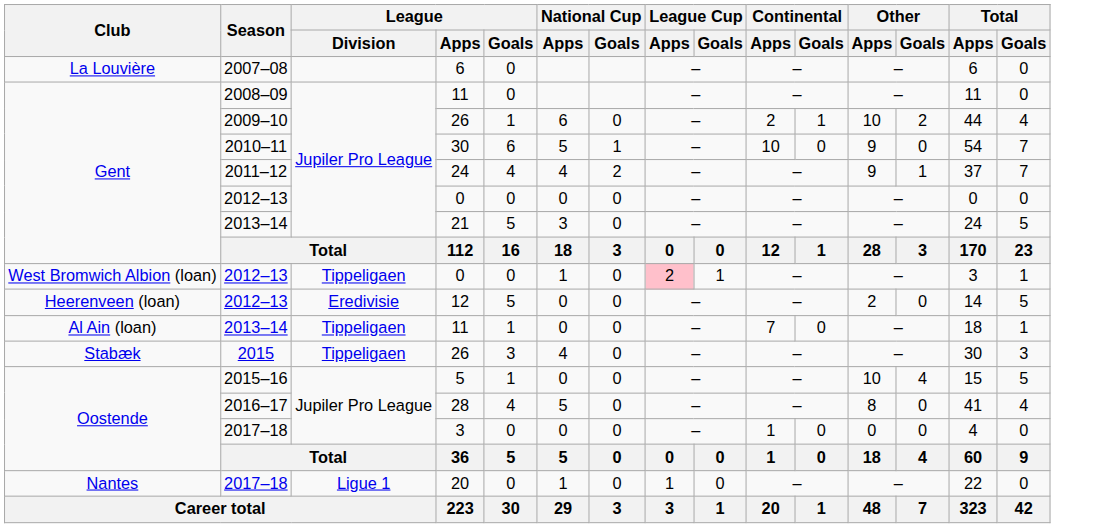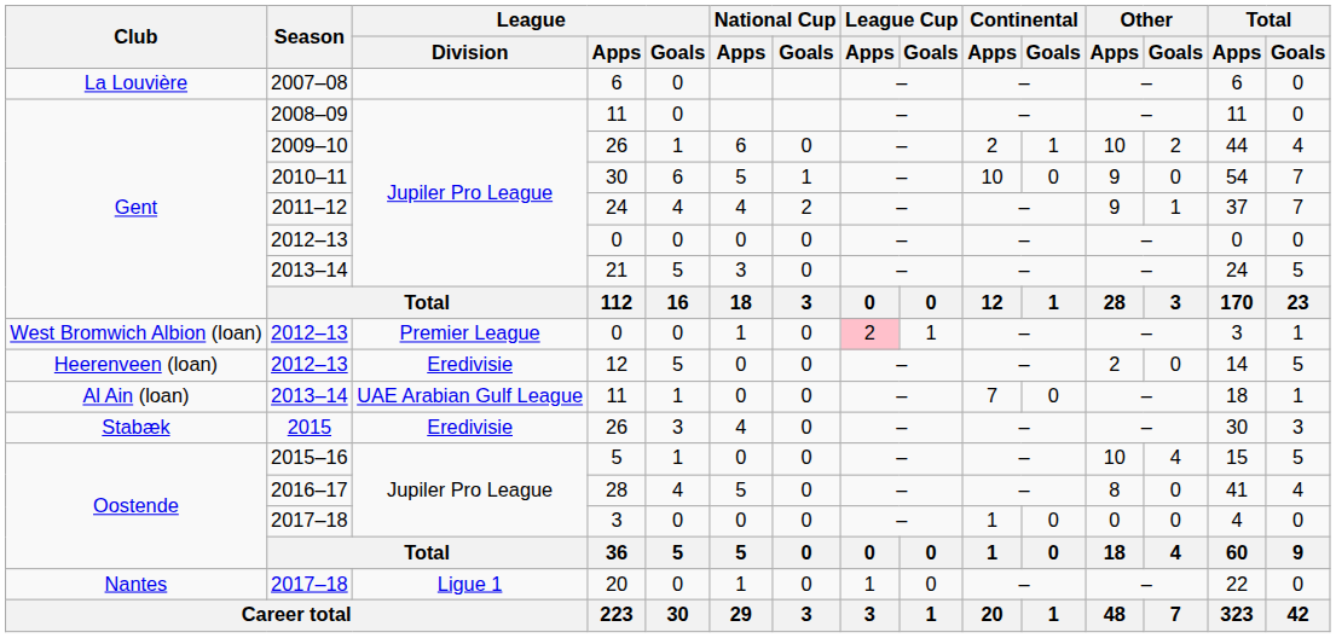 <table class="wikitable" style="text-align: center">
 <tr>
 <th rowspan="2">Club</th>
 <th rowspan="2">Season</th>
 <th colspan="3">League</th>
 <th colspan="2">National Cup</th>
 <th colspan="2">League Cup</th>
 <th colspan="2">Continental</th>
 <th colspan="2">Other</th>
 <th colspan="2">Total</th>
 </tr>
 <tr>
 <th>Division</th>
 <th>Apps</th>
 <th>Goals</th>
 <th>Apps</th>
 <th>Goals</th>
 <th>Apps</th>
 <th>Goals</th>
 <th>Apps</th>
 <th>Goals</th>
 <th>Apps</th>
 <th>Goals</th>
 <th>Apps</th>
 <th>Goals</th>
 </tr>
 <tr>
 <td><a href='#'>La Louvière</a></td>
 <td>2007–08</td>
 <td></td>
 <td>6</td>
 <td>0</td>
 <td></td>
 <td></td>
 <td colspan="2">–</td>
 <td colspan="2">–</td>
 <td colspan="2">–</td>
 <td>6</td>
 <td>0</td>
 </tr>
 <tr>
 <td rowspan="7"><a href='#'>Gent</a></td>
 <td>2008–09</td>
 <td rowspan="6"><a href='#'>Jupiler Pro League</a></td>
 <td>11</td>
 <td>0</td>
 <td></td>
 <td></td>
 <td colspan="2">–</td>
 <td colspan="2">–</td>
 <td colspan="2">–</td>
 <td>11</td>
 <td>0</td>
 </tr>
 <tr>
 <td>2009–10</td>
 <td>26</td>
 <td>1</td>
 <td>6</td>
 <td>0</td>
 <td colspan="2">–</td>
 <td>2</td>
 <td>1</td>
 <td>10</td>
 <td>2</td>
 <td>44</td>
 <td>4</td>
 </tr>
 <tr>
 <td>2010–11</td>
 <td>30</td>
 <td>6</td>
 <td>5</td>
 <td>1</td>
 <td colspan="2">–</td>
 <td>10</td>
 <td>0</td>
 <td>9</td>
 <td>0</td>
 <td>54</td>
 <td>7</td>
 </tr>
 <tr>
 <td>2011–12</td>
 <td>24</td>
 <td>4</td>
 <td>4</td>
 <td>2</td>
 <td colspan="2">–</td>
 <td colspan="2">–</td>
 <td>9</td>
 <td>1</td>
 <td>37</td>
 <td>7</td>
 </tr>
 <tr>
 <td>2012–13</td>
 <td>0</td>
 <td>0</td>
 <td>0</td>
 <td>0</td>
 <td colspan="2">–</td>
 <td colspan="2">–</td>
 <td colspan="2">–</td>
 <td>0</td>
 <td>0</td>
 </tr>
 <tr>
 <td>2013–14</td>
 <td>21</td>
 <td>5</td>
 <td>3</td>
 <td>0</td>
 <td colspan="2">–</td>
 <td colspan="2">–</td>
 <td colspan="2">–</td>
 <td>24</td>
 <td>5</td>
 </tr>
 <tr>
 <th colspan="2">Total</th>
 <th>112</th>
 <th>16</th>
 <th>18</th>
 <th>3</th>
 <th>0</th>
 <th>0</th>
 <th>12</th>
 <th>1</th>
 <th>28</th>
 <th>3</th>
 <th>170</th>
 <th>23</th>
 </tr>
 <tr>
 <td><a href='#'>West Bromwich Albion</a> (loan)</td>
 <td><a href='#'>2012–13</a></td>
-<td><a href='#'>Tippeligaen</a></td>
+<td><a href='#'>Premier League</a></td>
 <td>0</td>
 <td>0</td>
 <td>1</td>
 <td>0</td>
 <td style="background: pink;">2</td>
 <td>1</td>
 <td colspan="2">–</td>
 <td colspan="2">–</td>
 <td>3</td>
 <td>1</td>
 </tr>
 <tr>
 <td><a href='#'>Heerenveen</a> (loan)</td>
 <td><a href='#'>2012–13</a></td>
 <td><a href='#'>Eredivisie</a></td>
 <td>12</td>
 <td>5</td>
 <td>0</td>
 <td>0</td>
 <td colspan="2">–</td>
 <td colspan="2">–</td>
 <td>2</td>
 <td>0</td>
 <td>14</td>
 <td>5</td>
 </tr>
 <tr>
 <td><a href='#'>Al Ain</a> (loan)</td>
 <td><a href='#'>2013–14</a></td>
-<td><a href='#'>Tippeligaen</a></td>
+<td><a href='#'>UAE Arabian Gulf League</a></td>
 <td>11</td>
 <td>1</td>
 <td>0</td>
 <td>0</td>
 <td colspan="2">–</td>
 <td>7</td>
 <td>0</td>
 <td colspan="2">–</td>
 <td>18</td>
 <td>1</td>
 </tr>
 <tr>
 <td><a href='#'>Stabæk</a></td>
 <td><a href='#'>2015</a></td>
-<td><a href='#'>Tippeligaen</a></td>
+<td><a href='#'>Eredivisie</a></td>
 <td>26</td>
 <td>3</td>
 <td>4</td>
 <td>0</td>
 <td colspan="2">–</td>
 <td colspan="2">–</td>
 <td colspan="2">–</td>
 <td>30</td>
 <td>3</td>
 </tr>
 <tr>
 <td rowspan="4"><a href='#'>Oostende</a></td>
 <td>2015–16</td>
 <td rowspan="3">Jupiler Pro League</td>
 <td>5</td>
 <td>1</td>
 <td>0</td>
 <td>0</td>
 <td colspan="2">–</td>
 <td colspan="2">–</td>
 <td>10</td>
 <td>4</td>
 <td>15</td>
 <td>5</td>
 </tr>
 <tr>
 <td>2016–17</td>
 <td>28</td>
 <td>4</td>
 <td>5</td>
 <td>0</td>
 <td colspan="2">–</td>
 <td colspan="2">–</td>
 <td>8</td>
 <td>0</td>
 <td>41</td>
 <td>4</td>
 </tr>
 <tr>
 <td>2017–18</td>
 <td>3</td>
 <td>0</td>
 <td>0</td>
 <td>0</td>
 <td colspan="2">–</td>
 <td>1</td>
 <td>0</td>
 <td>0</td>
 <td>0</td>
 <td>4</td>
 <td>0</td>
 </tr>
 <tr>
 <th colspan="2">Total</th>
 <th>36</th>
 <th>5</th>
 <th>5</th>
 <th>0</th>
 <th>0</th>
 <th>0</th>
 <th>1</th>
 <th>0</th>
 <th>18</th>
 <th>4</th>
 <th>60</th>
 <th>9</th>
 </tr>
 <tr>
 <td rowspan="1"><a href='#'>Nantes</a></td>
 <td><a href='#'>2017–18</a></td>
 <td rowspan="1"><a href='#'>Ligue 1</a></td>
 <td>20</td>
 <td>0</td>
 <td>1</td>
 <td>0</td>
 <td>1</td>
 <td>0</td>
 <td colspan="2">–</td>
 <td colspan="2">–</td>
 <td>22</td>
 <td>0</td>
 </tr>
 <tr>
 <th colspan="3">Career total</th>
 <th>223</th>
 <th>30</th>
 <th>29</th>
 <th>3</th>
 <th>3</th>
 <th>1</th>
 <th>20</th>
 <th>1</th>
 <th>48</th>
 <th>7</th>
 <th>323</th>
 <th>42</th>
 </tr>
 </table>
